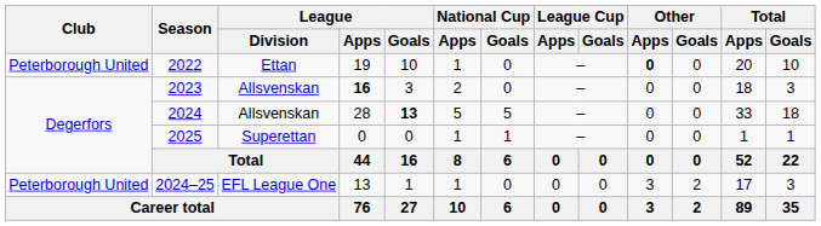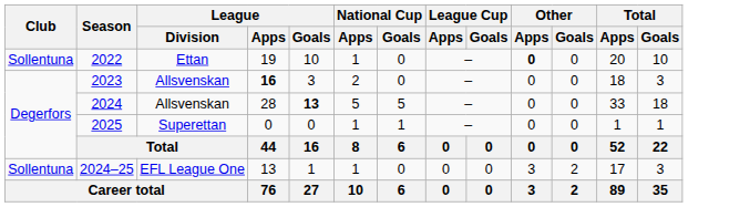 <table class="wikitable" style="text-align: center">
 <tr>
 <th rowspan="2">Club</th>
 <th rowspan="2">Season</th>
 <th colspan="3">League</th>
 <th colspan="2">National Cup</th>
 <th colspan="2">League Cup</th>
 <th colspan="2">Other</th>
 <th colspan="2">Total</th>
 </tr>
 <tr>
 <th>Division</th>
 <th>Apps</th>
 <th>Goals</th>
 <th>Apps</th>
 <th>Goals</th>
 <th>Apps</th>
 <th>Goals</th>
 <th>Apps</th>
 <th>Goals</th>
 <th>Apps</th>
 <th>Goals</th>
 </tr>
 <tr>
-<td><a href='#'>Peterborough United</a></td>
+<td><a href='#'>Sollentuna</a></td>
 <td><a href='#'>2022</a></td>
 <td><a href='#'>Ettan</a></td>
 <td>19</td>
 <td>10</td>
 <td>1</td>
 <td>0</td>
 <td colspan="2">–</td>
 <td><strong>0</strong></td>
 <td>0</td>
 <td>20</td>
 <td>10</td>
 </tr>
 <tr>
 <td rowspan="4"><a href='#'>Degerfors</a></td>
 <td><a href='#'>2023</a></td>
 <td><a href='#'>Allsvenskan</a></td>
 <td><strong>16</strong></td>
 <td>3</td>
 <td>2</td>
 <td>0</td>
 <td colspan="2">–</td>
 <td>0</td>
 <td>0</td>
 <td>18</td>
 <td>3</td>
 </tr>
 <tr>
 <td><a href='#'>2024</a></td>
 <td>Allsvenskan</td>
 <td>28</td>
 <td><strong>13</strong></td>
 <td>5</td>
 <td>5</td>
 <td colspan="2">–</td>
 <td>0</td>
 <td>0</td>
 <td>33</td>
 <td>18</td>
 </tr>
 <tr>
 <td><a href='#'>2025</a></td>
 <td><a href='#'>Superettan</a></td>
 <td>0</td>
 <td>0</td>
 <td>1</td>
 <td>1</td>
 <td colspan="2">–</td>
 <td>0</td>
 <td>0</td>
 <td>1</td>
 <td>1</td>
 </tr>
 <tr>
 <th colspan="2">Total</th>
 <th>44</th>
 <th>16</th>
 <th>8</th>
 <th>6</th>
 <th>0</th>
 <th>0</th>
 <th>0</th>
 <th>0</th>
 <th>52</th>
 <th>22</th>
 </tr>
 <tr>
-<td><a href='#'>Peterborough United</a></td>
+<td><a href='#'>Sollentuna</a></td>
 <td><a href='#'>2024–25</a></td>
 <td><a href='#'>EFL League One</a></td>
 <td>13</td>
 <td>1</td>
 <td>1</td>
 <td>0</td>
 <td>0</td>
 <td>0</td>
 <td>3</td>
 <td>2</td>
 <td>17</td>
 <td>3</td>
 </tr>
 <tr>
 <th colspan="3">Career total</th>
 <th>76</th>
 <th>27</th>
 <th>10</th>
 <th>6</th>
 <th>0</th>
 <th>0</th>
 <th>3</th>
 <th>2</th>
 <th>89</th>
 <th>35</th>
 </tr>
 </table>
